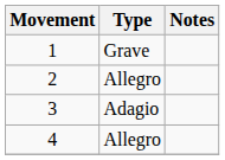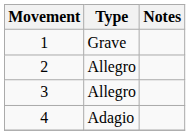 <table class="wikitable" border="1">
 <tr>
 <th bgcolor=ececec>Movement</th>
 <th bgcolor=ececec>Type</th>
 <th bgcolor=ececec>Notes</th>
 </tr>
 <tr>
 <td align=center>1</td>
 <td>Grave</td>
 <td></td>
 </tr>
 <tr>
 <td align=center>2</td>
 <td>Allegro</td>
 <td></td>
 </tr>
 <tr>
 <td align=center>3</td>
-<td>Adagio</td>
+<td>Allegro</td>
 <td></td>
 </tr>
 <tr>
 <td align=center>4</td>
-<td>Allegro</td>
+<td>Adagio</td>
 <td></td>
 </tr>
 <tr>
 </tr>
 </table>
